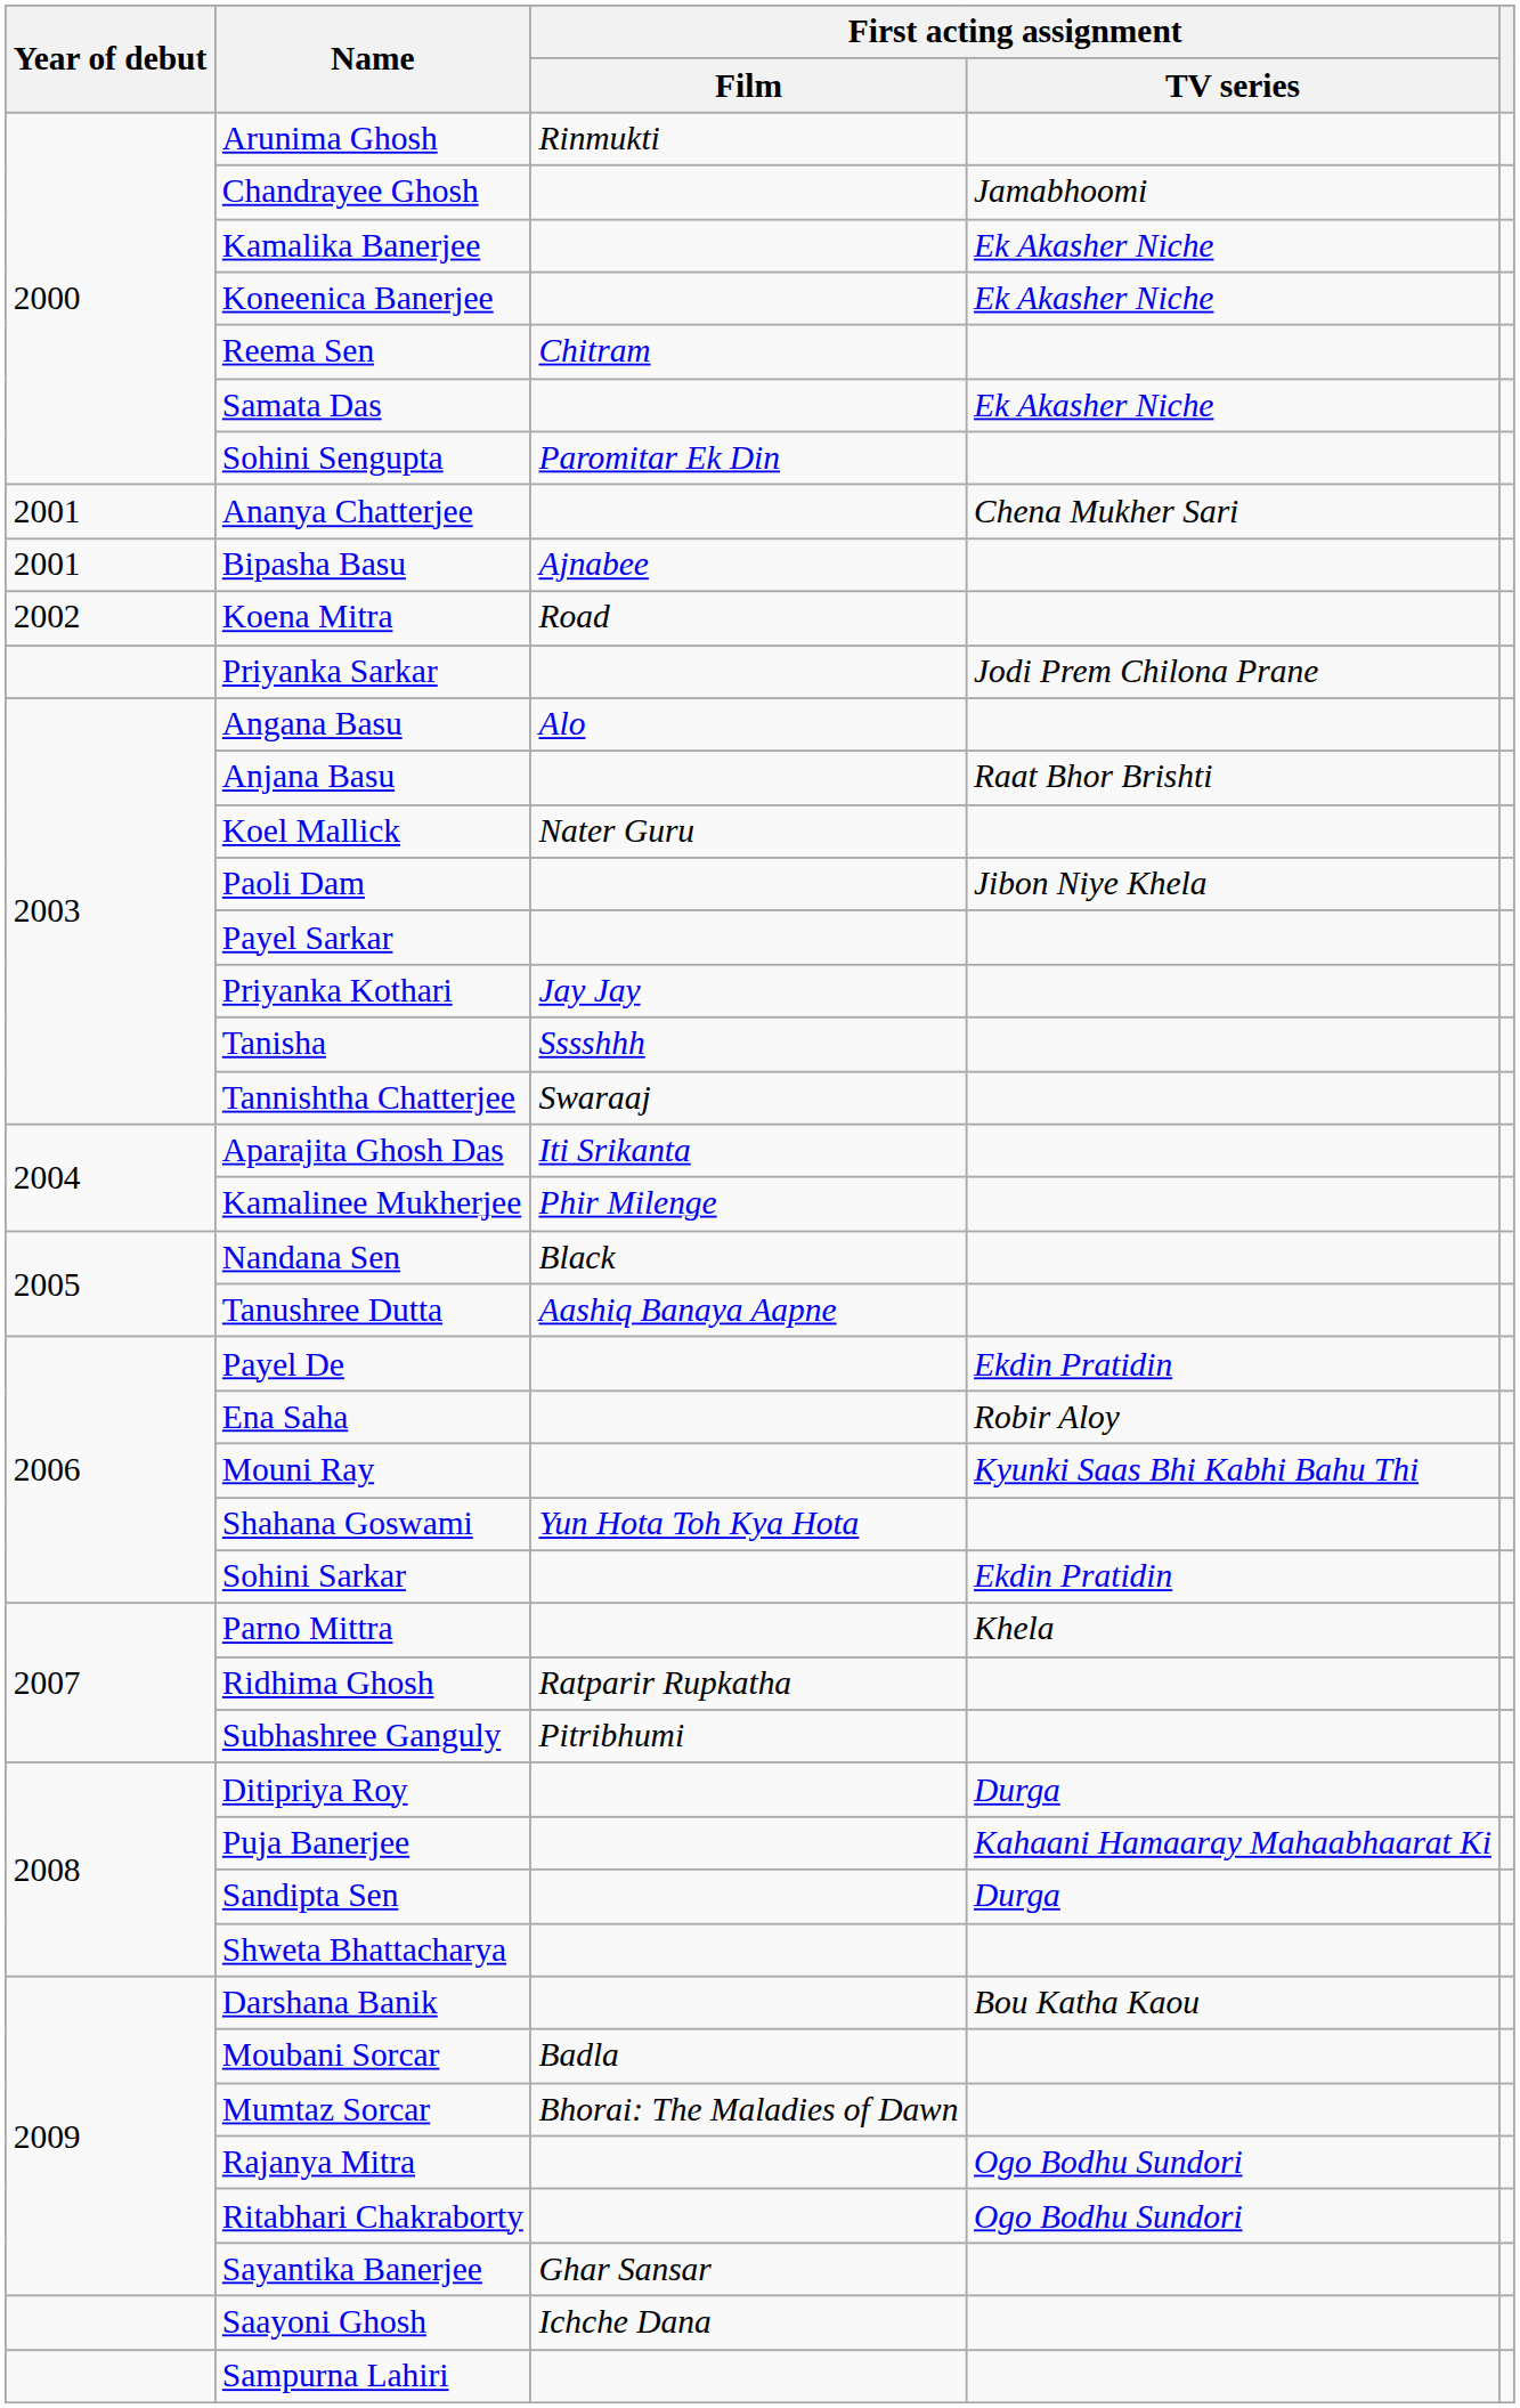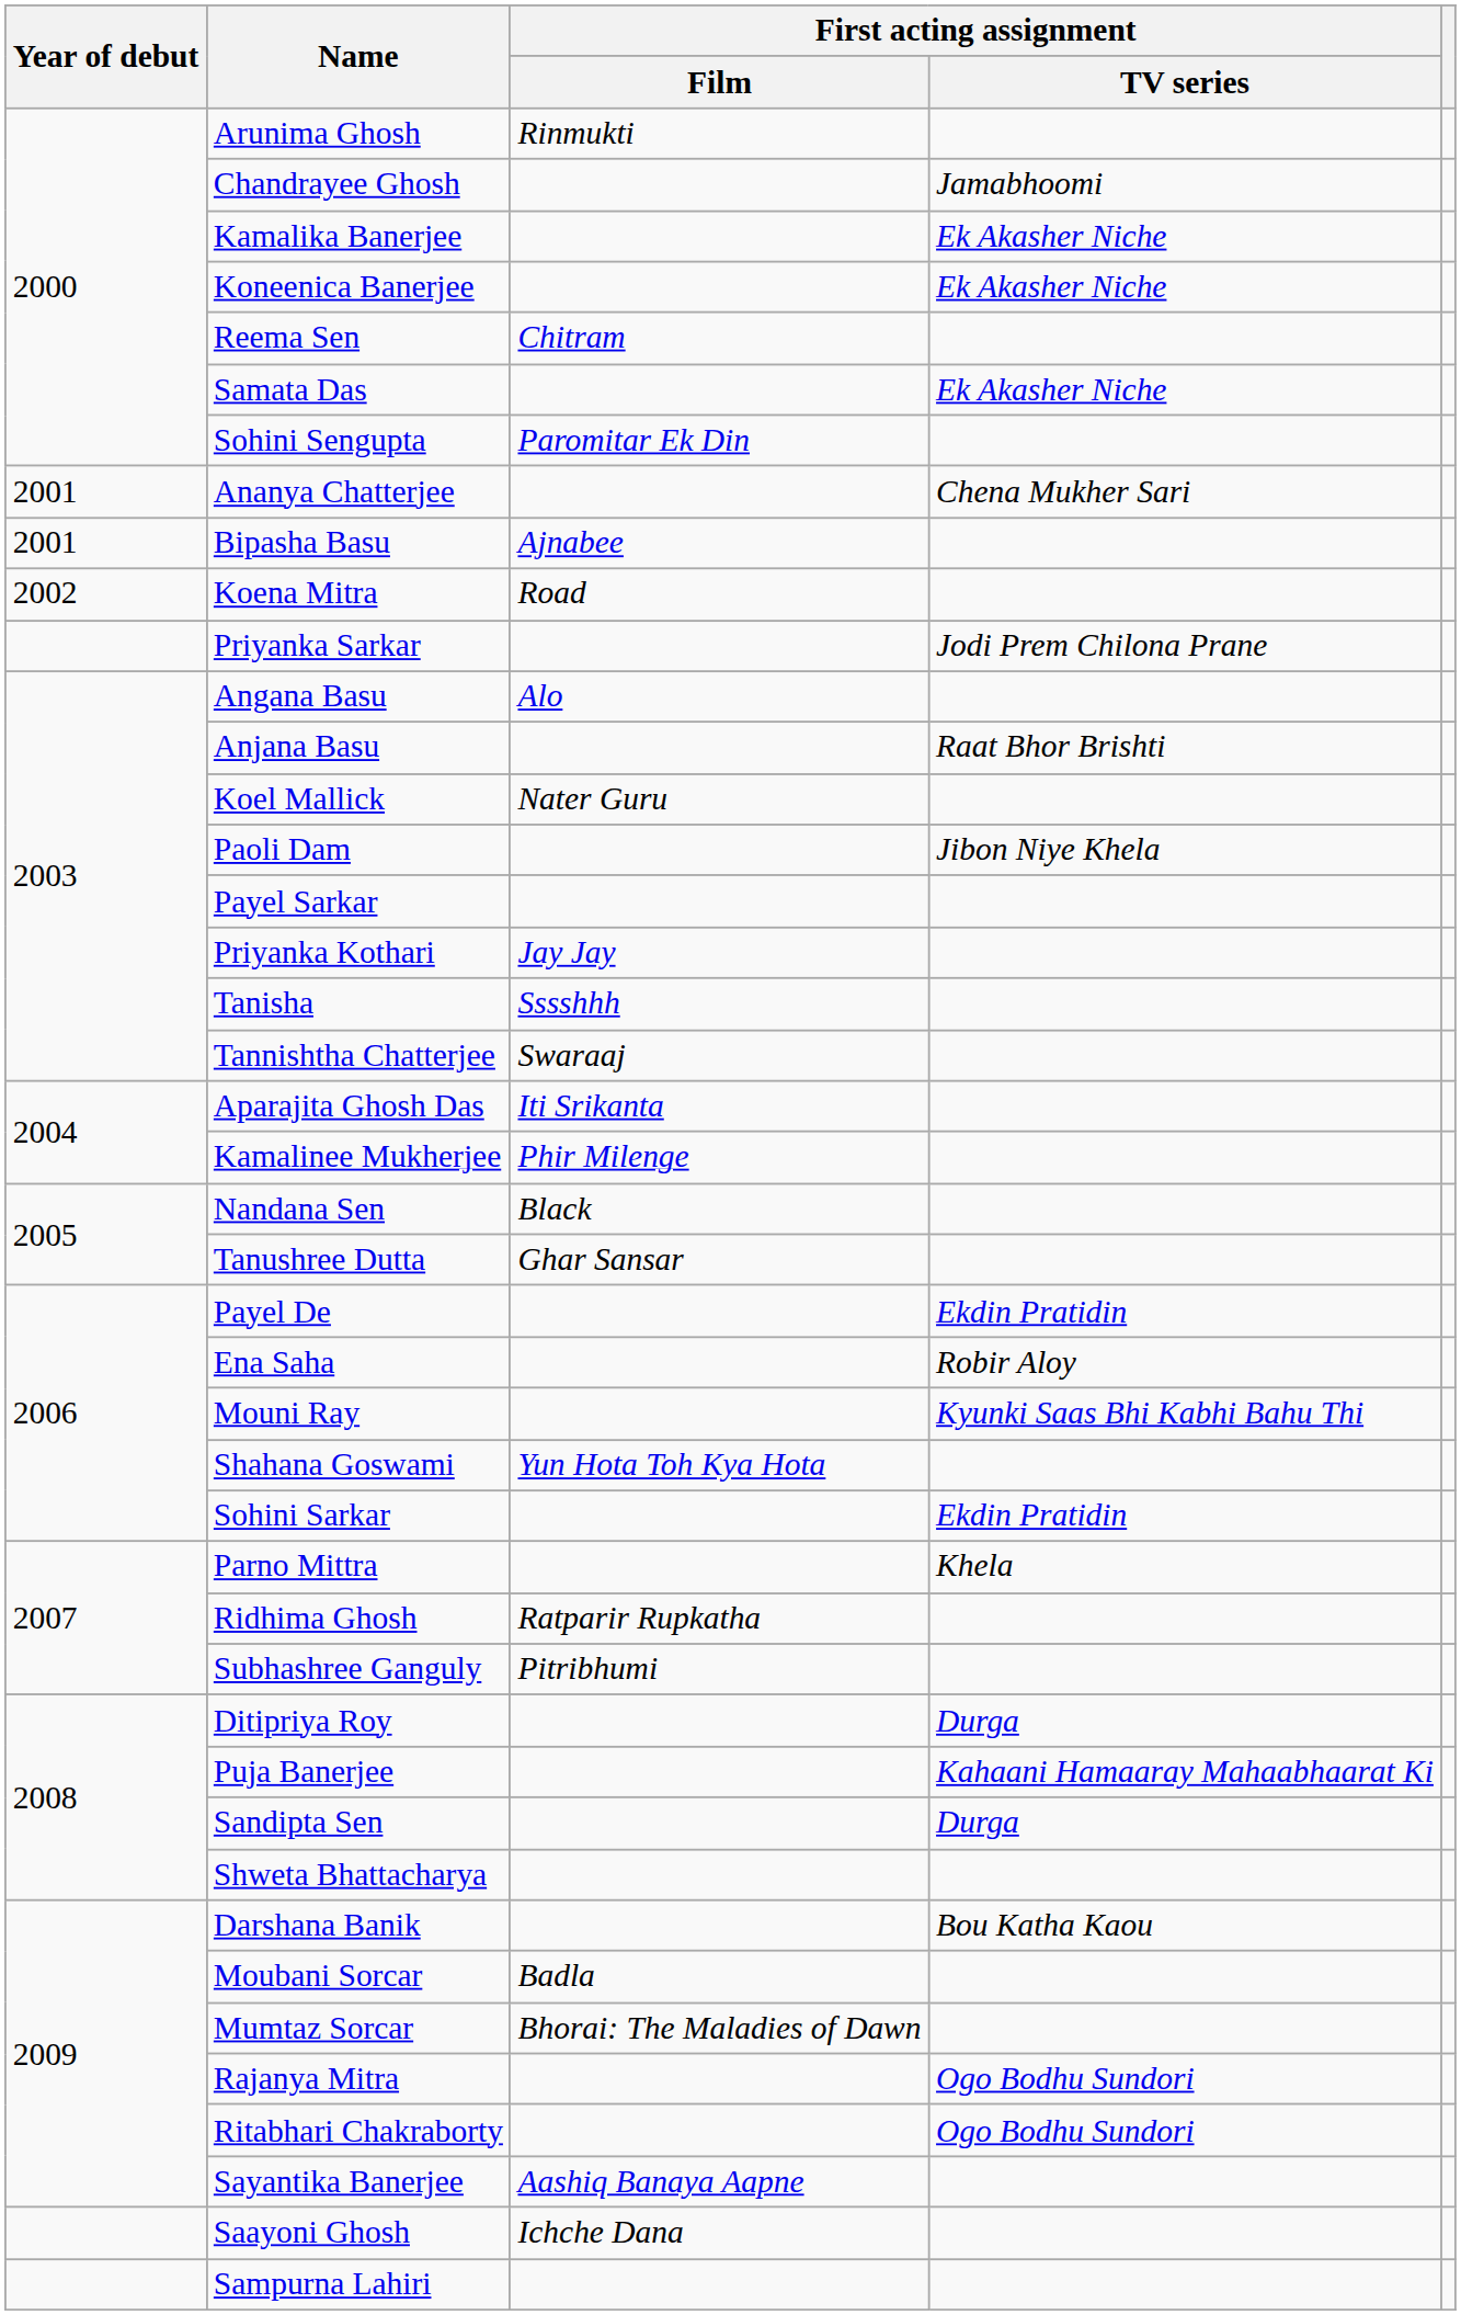 <table class="wikitable">
 <tr>
 <th rowspan="2">Year of debut</th>
 <th rowspan="2">Name</th>
 <th colspan="2">First acting assignment</th>
 <th rowspan="2"></th>
 </tr>
 <tr>
 <th>Film</th>
 <th>TV series</th>
 </tr>
 <tr>
 <td rowspan="7">2000</td>
 <td><a href='#'>Arunima Ghosh</a></td>
 <td><em>Rinmukti</em></td>
 <td></td>
 <td></td>
 </tr>
 <tr>
 <td><a href='#'>Chandrayee Ghosh</a></td>
 <td></td>
 <td><em>Jamabhoomi</em></td>
 <td></td>
 </tr>
 <tr>
 <td><a href='#'>Kamalika Banerjee</a></td>
 <td></td>
 <td><em><a href='#'>Ek Akasher Niche</a></em></td>
 <td></td>
 </tr>
 <tr>
 <td><a href='#'>Koneenica Banerjee</a></td>
 <td></td>
 <td><em><a href='#'>Ek Akasher Niche</a></em></td>
 <td></td>
 </tr>
 <tr>
 <td><a href='#'>Reema Sen</a></td>
 <td><em><a href='#'>Chitram</a></em></td>
 <td></td>
 <td></td>
 </tr>
 <tr>
 <td><a href='#'>Samata Das</a></td>
 <td></td>
 <td><em><a href='#'>Ek Akasher Niche</a></em></td>
 <td></td>
 </tr>
 <tr>
 <td><a href='#'>Sohini Sengupta</a></td>
 <td><em><a href='#'>Paromitar Ek Din</a></em></td>
 <td></td>
 <td></td>
 </tr>
 <tr>
 <td>2001</td>
 <td><a href='#'>Ananya Chatterjee</a></td>
 <td></td>
 <td><em>Chena Mukher Sari</em></td>
 <td></td>
 </tr>
 <tr>
 <td>2001</td>
 <td><a href='#'>Bipasha Basu</a></td>
 <td><em><a href='#'>Ajnabee</a></em></td>
 <td></td>
 <td></td>
 </tr>
 <tr>
 <td>2002</td>
 <td><a href='#'>Koena Mitra</a></td>
 <td><em>Road</em></td>
 <td></td>
 <td></td>
 </tr>
 <tr>
 <td></td>
 <td><a href='#'>Priyanka Sarkar</a></td>
 <td></td>
 <td><em>Jodi Prem Chilona Prane</em></td>
 <td></td>
 </tr>
 <tr>
 <td rowspan="8">2003</td>
 <td><a href='#'>Angana Basu</a></td>
 <td><em><a href='#'>Alo</a></em></td>
 <td></td>
 <td></td>
 </tr>
 <tr>
 <td><a href='#'>Anjana Basu</a></td>
 <td></td>
 <td><em>Raat Bhor Brishti</em></td>
 <td></td>
 </tr>
 <tr>
 <td><a href='#'>Koel Mallick</a></td>
 <td><em>Nater Guru</em></td>
 <td></td>
 <td></td>
 </tr>
 <tr>
 <td><a href='#'>Paoli Dam</a></td>
 <td></td>
 <td><em>Jibon Niye Khela</em></td>
 <td></td>
 </tr>
 <tr>
 <td><a href='#'>Payel Sarkar</a></td>
 <td></td>
 <td></td>
 <td></td>
 </tr>
 <tr>
 <td><a href='#'>Priyanka Kothari</a></td>
 <td><em><a href='#'>Jay Jay</a></em></td>
 <td></td>
 <td></td>
 </tr>
 <tr>
 <td><a href='#'>Tanisha</a></td>
 <td><em><a href='#'>Sssshhh</a></em></td>
 <td></td>
 <td></td>
 </tr>
 <tr>
 <td><a href='#'>Tannishtha Chatterjee</a></td>
 <td><em>Swaraaj</em></td>
 <td></td>
 <td></td>
 </tr>
 <tr>
 <td rowspan="2">2004</td>
 <td><a href='#'>Aparajita Ghosh Das</a></td>
 <td><em><a href='#'>Iti Srikanta</a></em></td>
 <td></td>
 <td></td>
 </tr>
 <tr>
 <td><a href='#'>Kamalinee Mukherjee</a></td>
 <td><em><a href='#'>Phir Milenge</a></em></td>
 <td></td>
 <td></td>
 </tr>
 <tr>
 <td rowspan="2">2005</td>
 <td><a href='#'>Nandana Sen</a></td>
 <td><em>Black</em></td>
 <td></td>
 <td></td>
 </tr>
 <tr>
 <td><a href='#'>Tanushree Dutta</a></td>
-<td><em><a href='#'>Aashiq Banaya Aapne</a></em></td>
+<td><em>Ghar Sansar</em></td>
 <td></td>
 <td></td>
 </tr>
 <tr>
 <td rowspan="5">2006</td>
 <td><a href='#'>Payel De</a></td>
 <td></td>
 <td><em><a href='#'>Ekdin Pratidin</a></em></td>
 <td></td>
 </tr>
 <tr>
 <td><a href='#'>Ena Saha</a></td>
 <td></td>
 <td><em>Robir Aloy</em></td>
 <td></td>
 </tr>
 <tr>
 <td><a href='#'>Mouni Ray</a></td>
 <td></td>
 <td><em><a href='#'>Kyunki Saas Bhi Kabhi Bahu Thi</a></em></td>
 <td></td>
 </tr>
 <tr>
 <td><a href='#'>Shahana Goswami</a></td>
 <td><em><a href='#'>Yun Hota Toh Kya Hota</a></em></td>
 <td></td>
 <td></td>
 </tr>
 <tr>
 <td><a href='#'>Sohini Sarkar</a></td>
 <td></td>
 <td><em><a href='#'>Ekdin Pratidin</a></em></td>
 <td></td>
 </tr>
 <tr>
 <td rowspan="3">2007</td>
 <td><a href='#'>Parno Mittra</a></td>
 <td></td>
 <td><em>Khela</em></td>
 <td></td>
 </tr>
 <tr>
 <td><a href='#'>Ridhima Ghosh</a></td>
 <td><em>Ratparir Rupkatha</em></td>
 <td></td>
 <td></td>
 </tr>
 <tr>
 <td><a href='#'>Subhashree Ganguly</a></td>
 <td><em>Pitribhumi</em></td>
 <td></td>
 <td></td>
 </tr>
 <tr>
 <td rowspan="4">2008</td>
 <td><a href='#'>Ditipriya Roy</a></td>
 <td></td>
 <td><em><a href='#'>Durga</a></em></td>
 <td></td>
 </tr>
 <tr>
 <td><a href='#'>Puja Banerjee</a></td>
 <td></td>
 <td><em><a href='#'>Kahaani Hamaaray Mahaabhaarat Ki</a></em></td>
 <td></td>
 </tr>
 <tr>
 <td><a href='#'>Sandipta Sen</a></td>
 <td></td>
 <td><em><a href='#'>Durga</a></em></td>
 <td></td>
 </tr>
 <tr>
 <td><a href='#'>Shweta Bhattacharya</a></td>
 <td></td>
 <td></td>
 <td></td>
 </tr>
 <tr>
 <td rowspan="6">2009</td>
 <td><a href='#'>Darshana Banik</a></td>
 <td></td>
 <td><em>Bou Katha Kaou</em></td>
 <td></td>
 </tr>
 <tr>
 <td><a href='#'>Moubani Sorcar</a></td>
 <td><em>Badla</em></td>
 <td></td>
 <td></td>
 </tr>
 <tr>
 <td><a href='#'>Mumtaz Sorcar</a></td>
 <td><em>Bhorai: The Maladies of Dawn</em></td>
 <td></td>
 <td></td>
 </tr>
 <tr>
 <td><a href='#'>Rajanya Mitra</a></td>
 <td></td>
 <td><em><a href='#'>Ogo Bodhu Sundori</a></em></td>
 <td></td>
 </tr>
 <tr>
 <td><a href='#'>Ritabhari Chakraborty</a></td>
 <td></td>
 <td><em><a href='#'>Ogo Bodhu Sundori</a></em></td>
 <td></td>
 </tr>
 <tr>
 <td><a href='#'>Sayantika Banerjee</a></td>
-<td><em>Ghar Sansar</em></td>
+<td><em><a href='#'>Aashiq Banaya Aapne</a></em></td>
 <td></td>
 <td></td>
 </tr>
 <tr>
 <td></td>
 <td><a href='#'>Saayoni Ghosh</a></td>
 <td><em>Ichche Dana</em></td>
 <td></td>
 <td></td>
 </tr>
 <tr>
 <td></td>
 <td><a href='#'>Sampurna Lahiri</a></td>
 <td></td>
 <td></td>
 <td></td>
 </tr>
 </table>
